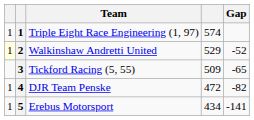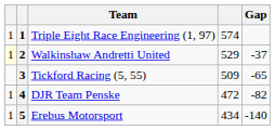 <table class="wikitable" style="font-size: 95%;">
 <tr>
 <th></th>
 <th></th>
 <th>Team</th>
 <th></th>
 <th>Gap</th>
 </tr>
 <tr>
 <td align="left"> 1</td>
 <th>1</th>
 <td><a href='#'>Triple Eight Race Engineering</a> (1, 97)</td>
 <td align="right">574</td>
 <td align="right"></td>
 </tr>
 <tr>
 <td align="left" style="background: lightyellow;"> 1</td>
 <th>2</th>
 <td><a href='#'>Walkinshaw Andretti United</a></td>
 <td align="right">529</td>
-<td align="right">-52</td>
+<td align="right">-37</td>
 </tr>
 <tr>
 <td align="left"></td>
 <th>3</th>
 <td><a href='#'>Tickford Racing</a> (5, 55)</td>
 <td align="right">509</td>
 <td align="right">-65</td>
 </tr>
 <tr>
 <td align="left"> 1</td>
 <th>4</th>
 <td><a href='#'>DJR Team Penske</a></td>
 <td align="right">472</td>
 <td align="right">-82</td>
 </tr>
 <tr>
 <td align="left"> 1</td>
 <th>5</th>
 <td><a href='#'>Erebus Motorsport</a></td>
 <td align="right">434</td>
-<td align="right">-141</td>
+<td align="right">-140</td>
 </tr>
 </table>
